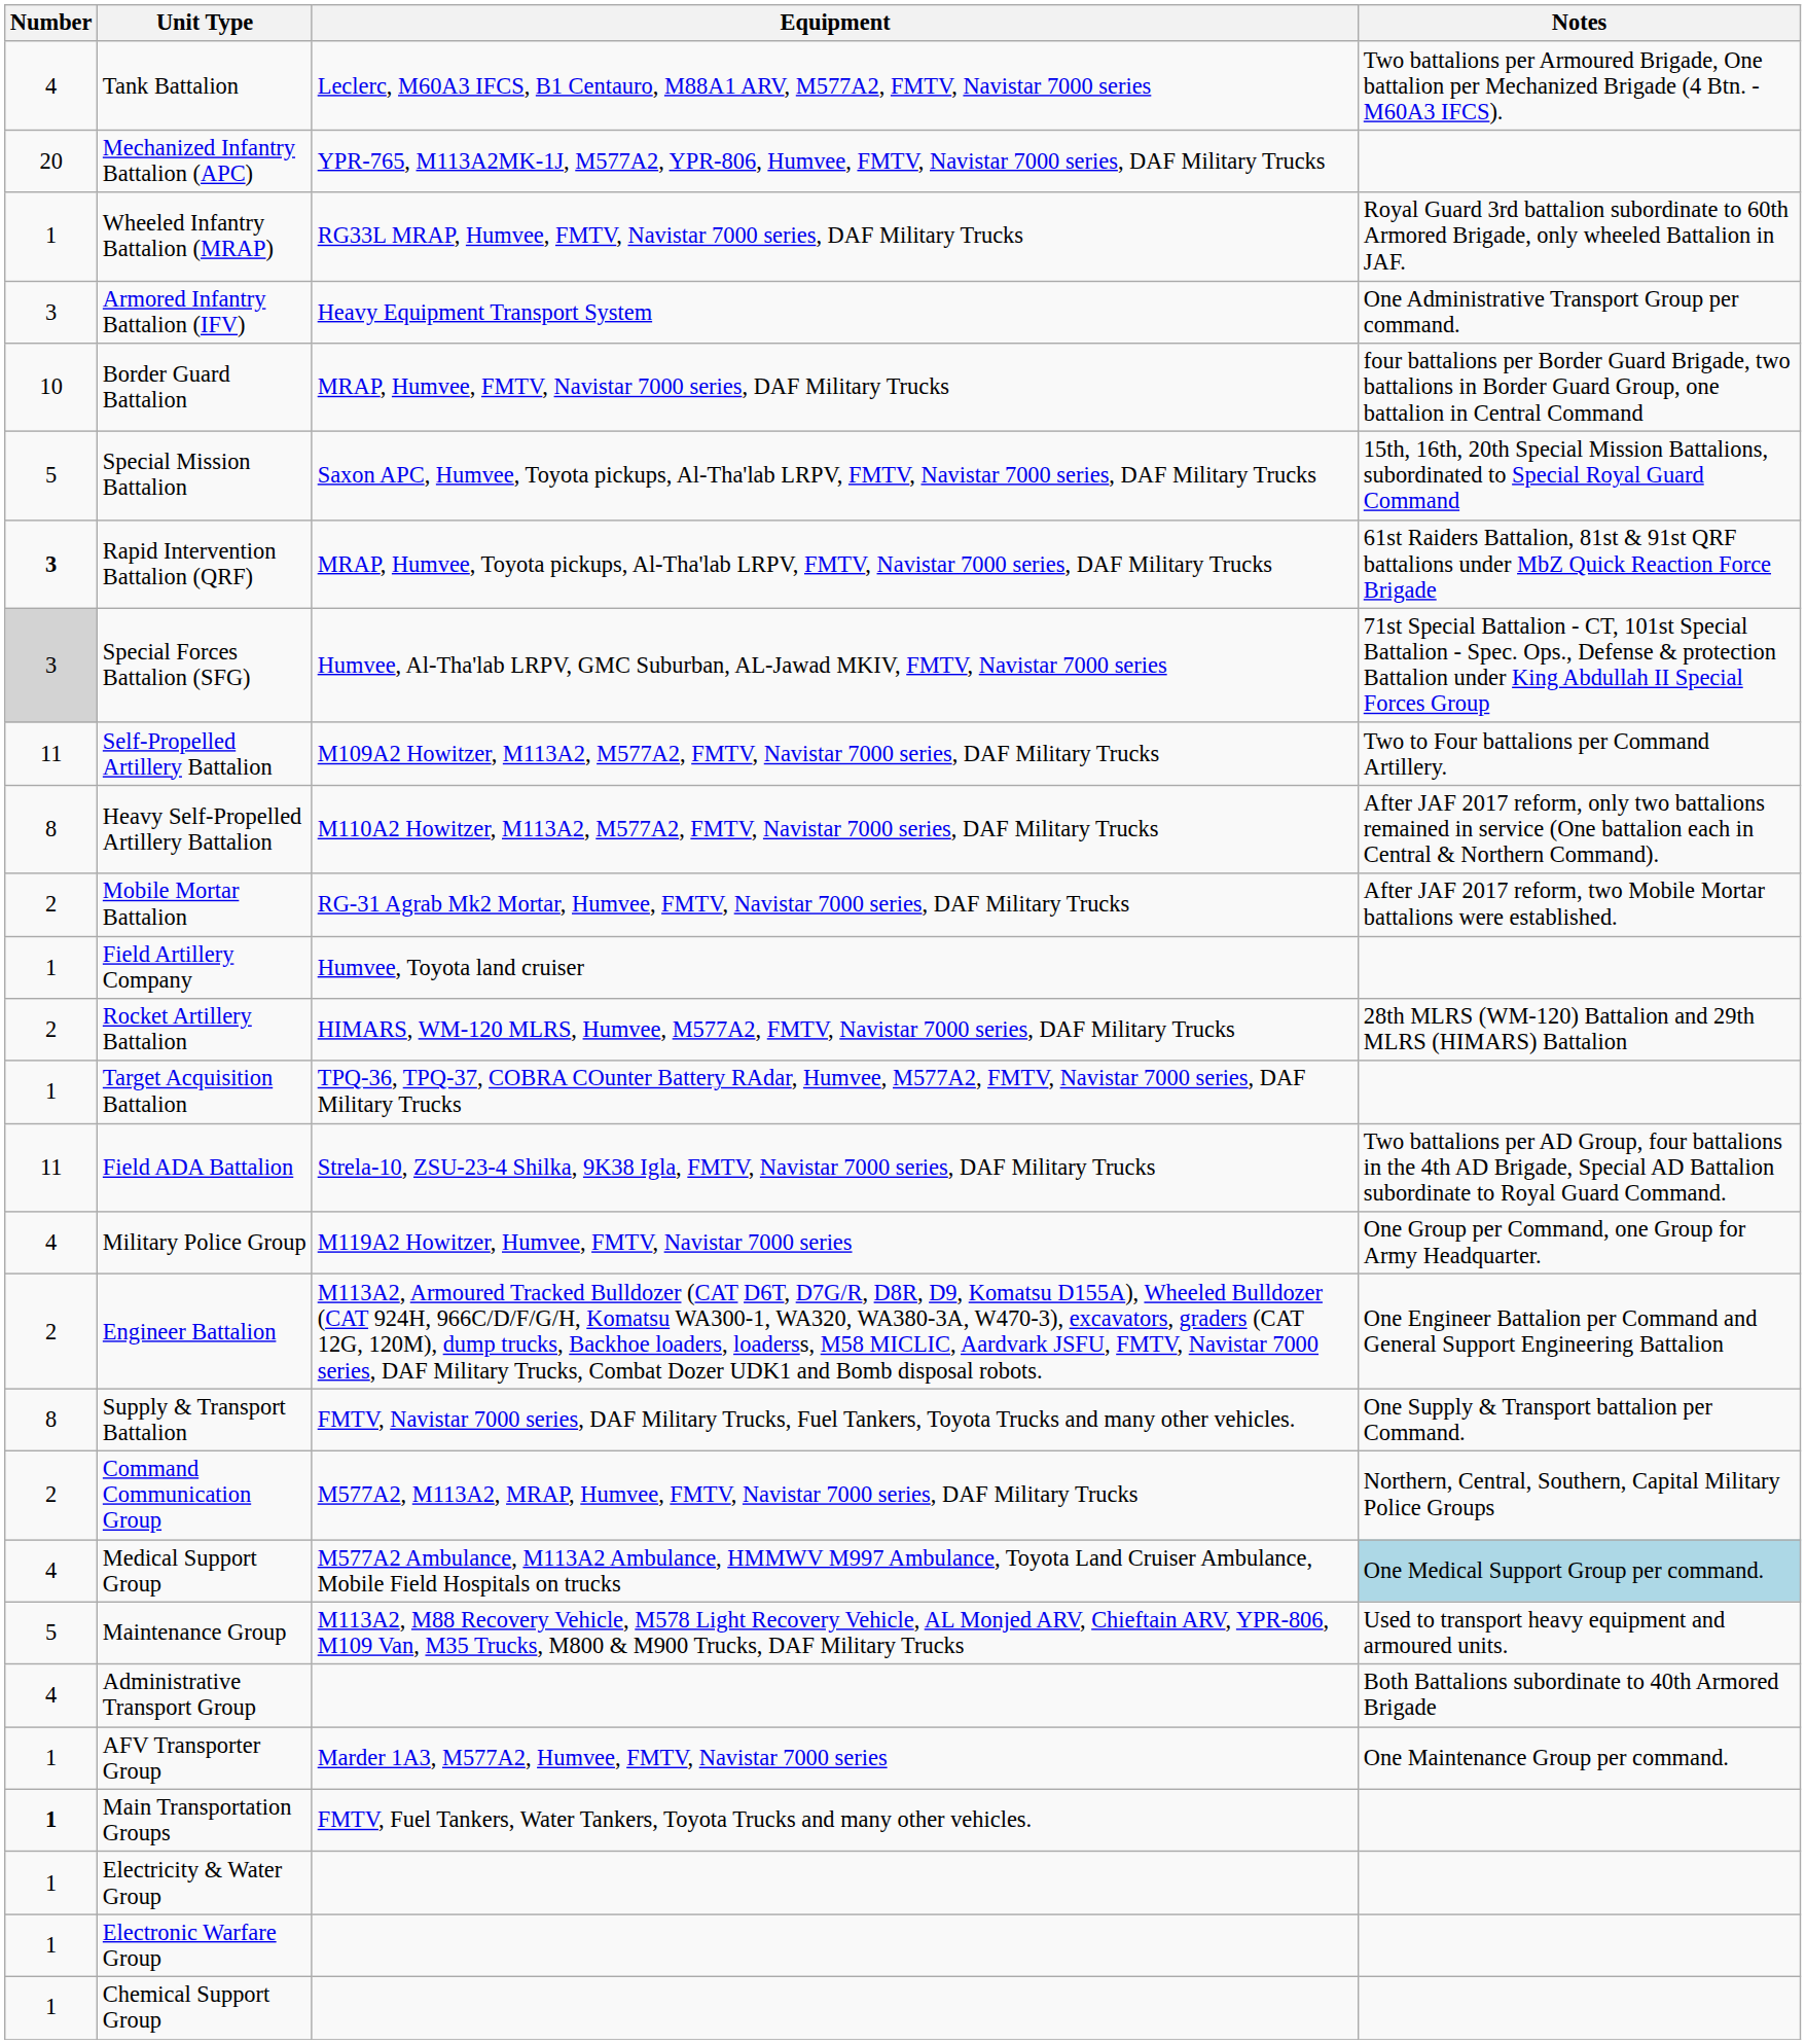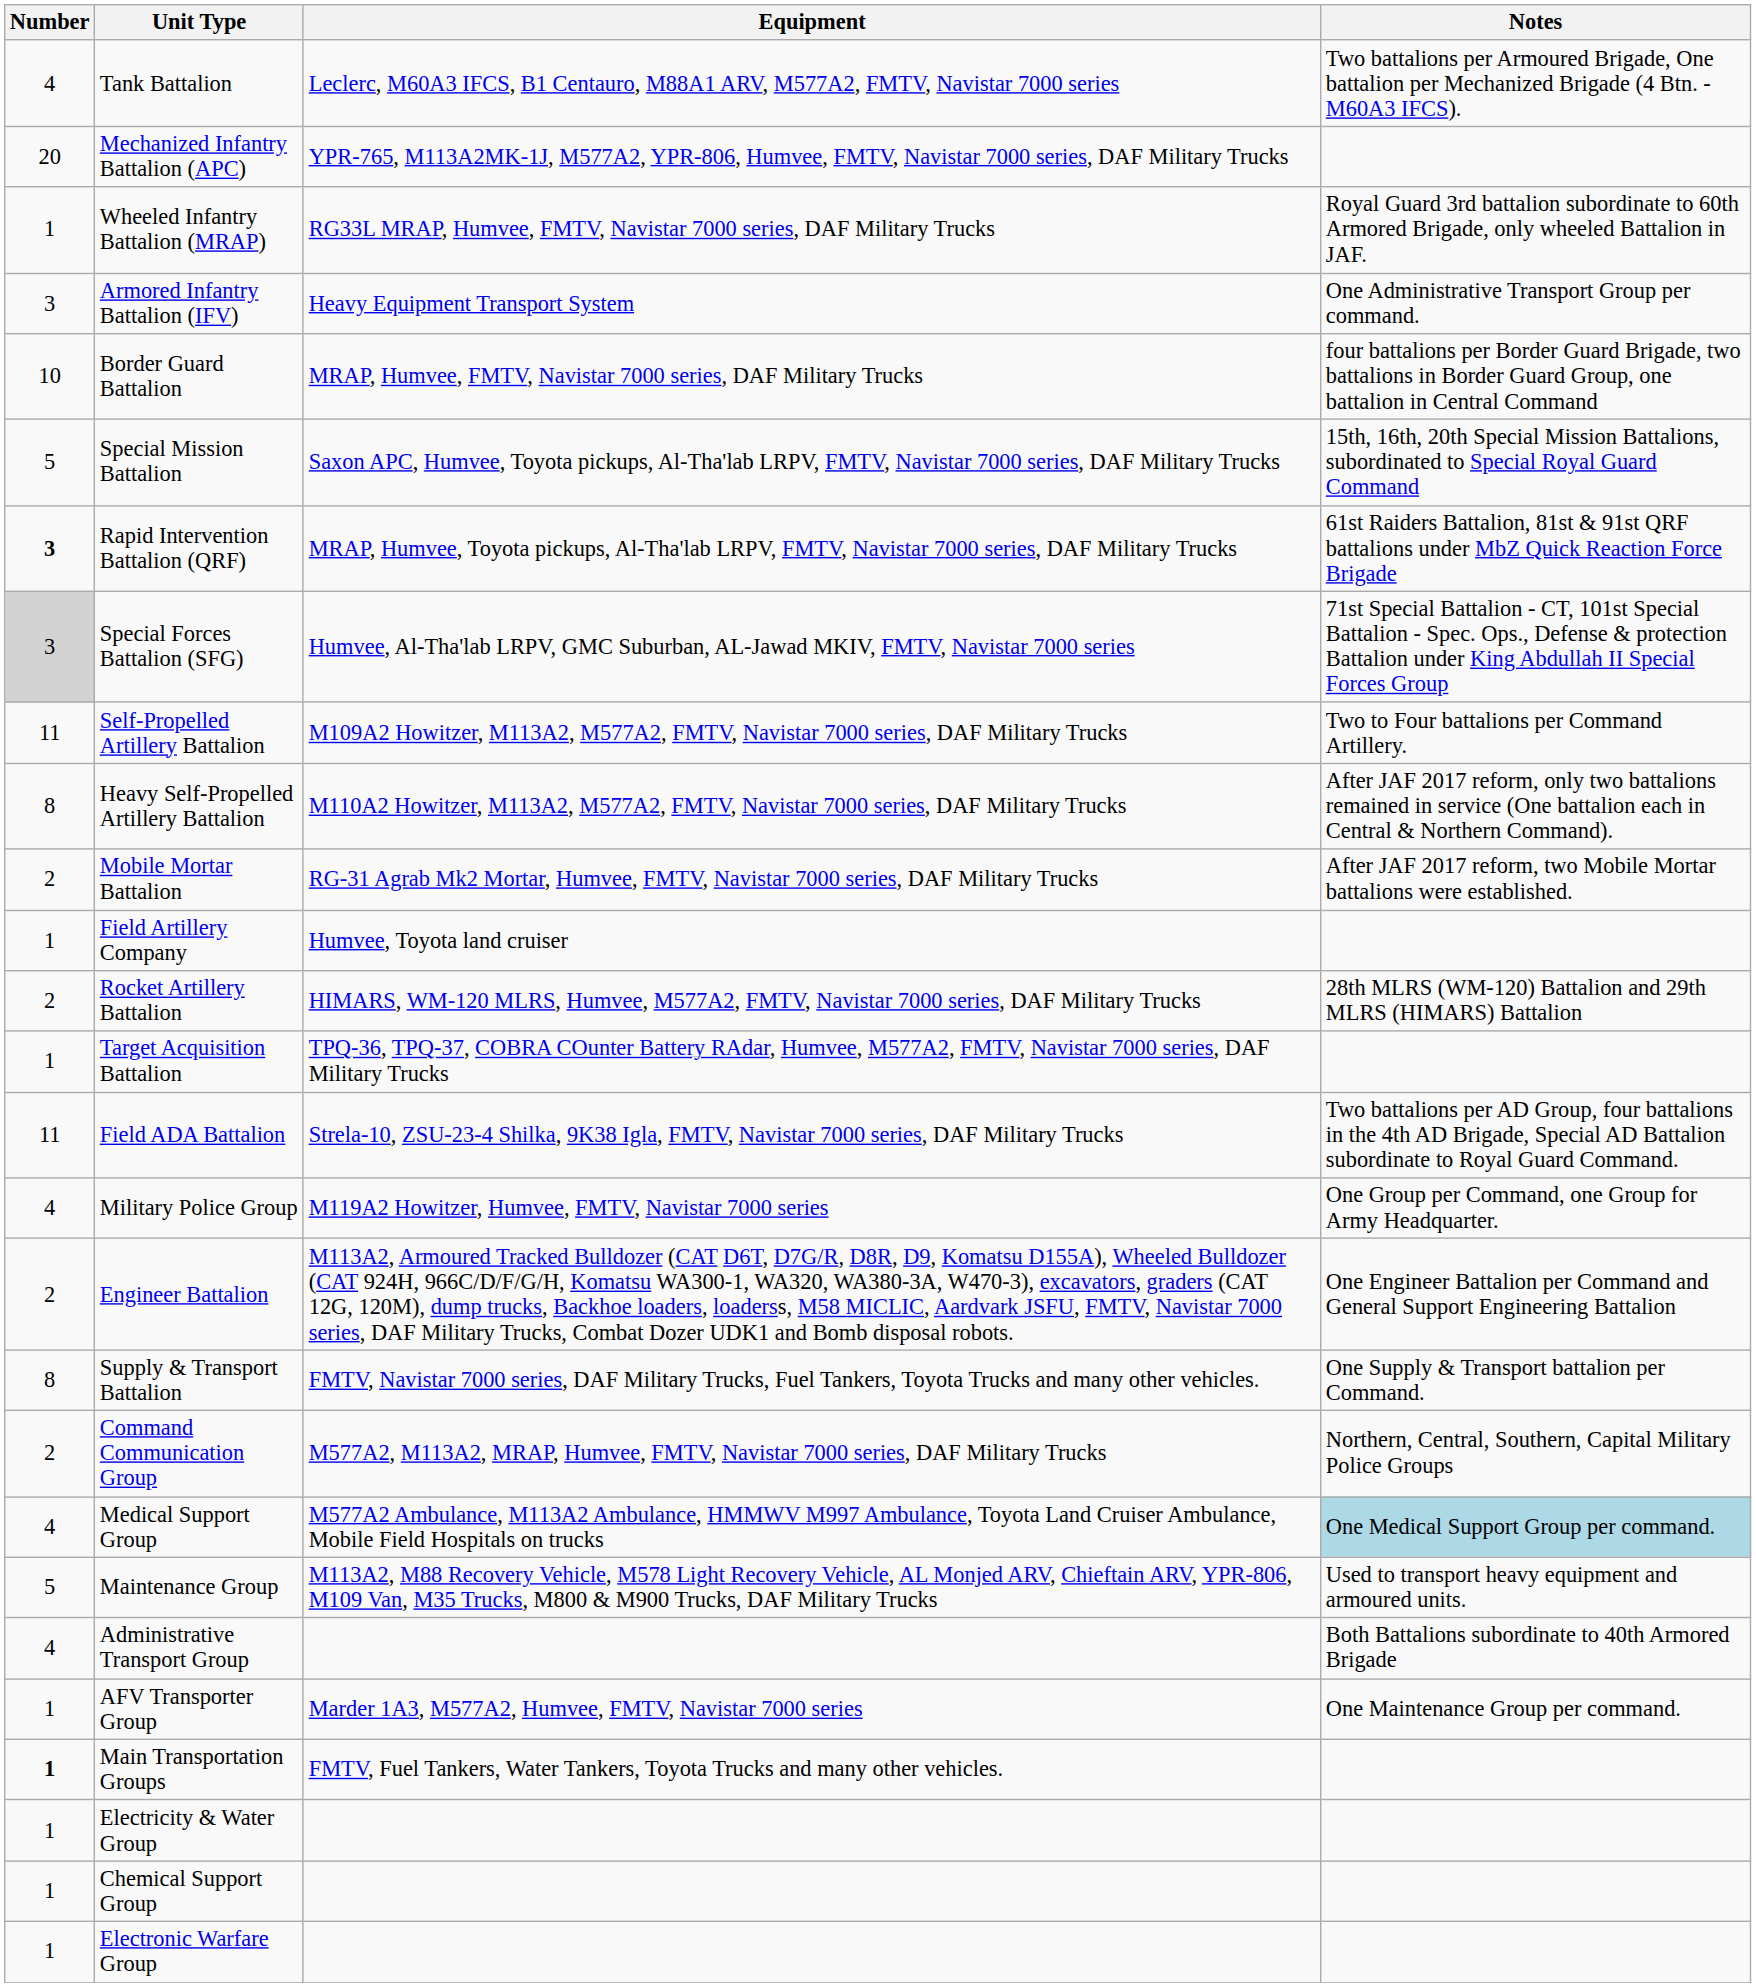 <table class="wikitable">
 <tr>
 <th>Number</th>
 <th>Unit Type</th>
 <th>Equipment</th>
 <th>Notes</th>
 </tr>
 <tr>
 <td style="text-align:center;">4</td>
 <td>Tank Battalion</td>
 <td><a href='#'>Leclerc</a>, <a href='#'>M60A3 IFCS</a>, <a href='#'>B1 Centauro</a>, <a href='#'>M88A1 ARV</a>, <a href='#'>M577A2</a>, <a href='#'>FMTV</a>, <a href='#'>Navistar 7000 series</a></td>
 <td>Two battalions per Armoured Brigade, One battalion per Mechanized Brigade (4 Btn. - <a href='#'>M60A3 IFCS</a>).</td>
 </tr>
 <tr>
 <td style="text-align:center;">20</td>
 <td><a href='#'>Mechanized Infantry</a> Battalion (<a href='#'>APC</a>)</td>
 <td><a href='#'>YPR-765</a>, <a href='#'>M113A2MK-1J</a>, <a href='#'>M577A2</a>, <a href='#'>YPR-806</a>, <a href='#'>Humvee</a>, <a href='#'>FMTV</a>, <a href='#'>Navistar 7000 series</a>, DAF Military Trucks</td>
 <td></td>
 </tr>
 <tr>
 <td style="text-align:center;">1</td>
 <td>Wheeled Infantry Battalion (<a href='#'>MRAP</a>)</td>
 <td><a href='#'>RG33L MRAP</a>, <a href='#'>Humvee</a>, <a href='#'>FMTV</a>, <a href='#'>Navistar 7000 series</a>, DAF Military Trucks</td>
 <td>Royal Guard 3rd battalion subordinate to 60th Armored Brigade, only wheeled Battalion in JAF.</td>
 </tr>
 <tr>
 <td style="text-align:center;">3</td>
 <td><a href='#'>Armored Infantry</a> Battalion (<a href='#'>IFV</a>)</td>
 <td><a href='#'>Heavy Equipment Transport System</a></td>
 <td>One Administrative Transport Group per command.</td>
 </tr>
 <tr>
 <td style="text-align:center;">10</td>
 <td>Border Guard Battalion</td>
 <td><a href='#'>MRAP</a>, <a href='#'>Humvee</a>, <a href='#'>FMTV</a>, <a href='#'>Navistar 7000 series</a>, DAF Military Trucks</td>
 <td>four battalions per Border Guard Brigade, two battalions in Border Guard Group, one battalion in Central Command</td>
 </tr>
 <tr>
 <td style="text-align:center;">5</td>
 <td>Special Mission Battalion</td>
 <td><a href='#'>Saxon APC</a>, <a href='#'>Humvee</a>, Toyota pickups, Al-Tha'lab LRPV, <a href='#'>FMTV</a>, <a href='#'>Navistar 7000 series</a>, DAF Military Trucks</td>
 <td>15th, 16th, 20th Special Mission Battalions, subordinated to <a href='#'>Special Royal Guard Command</a></td>
 </tr>
 <tr>
 <td style="text-align:center;"><strong>3</strong></td>
 <td>Rapid Intervention Battalion (QRF)</td>
 <td><a href='#'>MRAP</a>, <a href='#'>Humvee</a>, Toyota pickups, Al-Tha'lab LRPV, <a href='#'>FMTV</a>, <a href='#'>Navistar 7000 series</a>, DAF Military Trucks</td>
 <td>61st Raiders Battalion, 81st & 91st QRF battalions under <a href='#'>MbZ Quick Reaction Force Brigade</a></td>
 </tr>
 <tr>
 <td style="background: lightgrey; text-align:center;">3</td>
 <td>Special Forces Battalion (SFG)</td>
 <td><a href='#'>Humvee</a>, Al-Tha'lab LRPV, GMC Suburban, AL-Jawad MKIV, <a href='#'>FMTV</a>, <a href='#'>Navistar 7000 series</a></td>
 <td>71st Special Battalion - CT, 101st Special Battalion - Spec. Ops., Defense & protection Battalion under <a href='#'>King Abdullah II Special Forces Group</a></td>
 </tr>
 <tr>
 <td style="text-align:center;">11</td>
 <td><a href='#'>Self-Propelled Artillery</a> Battalion</td>
 <td><a href='#'>M109A2 Howitzer</a>, <a href='#'>M113A2</a>, <a href='#'>M577A2</a>, <a href='#'>FMTV</a>, <a href='#'>Navistar 7000 series</a>, DAF Military Trucks</td>
 <td>Two to Four battalions per Command Artillery.</td>
 </tr>
 <tr>
 <td style="text-align:center;">8</td>
 <td>Heavy Self-Propelled Artillery Battalion</td>
 <td><a href='#'>M110A2 Howitzer</a>, <a href='#'>M113A2</a>, <a href='#'>M577A2</a>, <a href='#'>FMTV</a>, <a href='#'>Navistar 7000 series</a>, DAF Military Trucks</td>
 <td>After JAF 2017 reform, only two battalions remained in service (One battalion each in Central & Northern Command).</td>
 </tr>
 <tr>
 <td style="text-align:center;">2</td>
 <td><a href='#'>Mobile Mortar</a> Battalion</td>
 <td><a href='#'>RG-31 Agrab Mk2 Mortar</a>, <a href='#'>Humvee</a>, <a href='#'>FMTV</a>, <a href='#'>Navistar 7000 series</a>, DAF Military Trucks</td>
 <td>After JAF 2017 reform, two Mobile Mortar battalions were established.</td>
 </tr>
 <tr>
 <td style="text-align:center;">1</td>
 <td><a href='#'>Field Artillery</a> Company</td>
 <td><a href='#'>Humvee</a>, Toyota land cruiser</td>
 <td></td>
 </tr>
 <tr>
 <td style="text-align:center;">2</td>
 <td><a href='#'>Rocket Artillery</a> Battalion</td>
 <td><a href='#'>HIMARS</a>, <a href='#'>WM-120 MLRS</a>, <a href='#'>Humvee</a>, <a href='#'>M577A2</a>, <a href='#'>FMTV</a>, <a href='#'>Navistar 7000 series</a>, DAF Military Trucks</td>
 <td>28th MLRS (WM-120) Battalion and 29th MLRS (HIMARS) Battalion</td>
 </tr>
 <tr>
 <td style="text-align:center;">1</td>
 <td><a href='#'>Target Acquisition</a> Battalion</td>
 <td><a href='#'>TPQ-36</a>, <a href='#'>TPQ-37</a>, <a href='#'>COBRA COunter Battery RAdar</a>, <a href='#'>Humvee</a>, <a href='#'>M577A2</a>, <a href='#'>FMTV</a>, <a href='#'>Navistar 7000 series</a>, DAF Military Trucks</td>
 <td></td>
 </tr>
 <tr>
 <td style="text-align:center;">11</td>
 <td><a href='#'>Field ADA Battalion</a></td>
 <td><a href='#'>Strela-10</a>, <a href='#'>ZSU-23-4 Shilka</a>, <a href='#'>9K38 Igla</a>, <a href='#'>FMTV</a>, <a href='#'>Navistar 7000 series</a>, DAF Military Trucks</td>
 <td>Two battalions per AD Group, four battalions in the 4th AD Brigade, Special AD Battalion subordinate to Royal Guard Command.</td>
 </tr>
 <tr>
 <td style="text-align:center;">4</td>
 <td>Military Police Group</td>
 <td><a href='#'>M119A2 Howitzer</a>, <a href='#'>Humvee</a>, <a href='#'>FMTV</a>, <a href='#'>Navistar 7000 series</a></td>
 <td>One Group per Command, one Group for Army Headquarter.</td>
 </tr>
 <tr>
 <td style="text-align:center;">2</td>
 <td><a href='#'>Engineer Battalion</a></td>
 <td><a href='#'>M113A2</a>, <a href='#'>Armoured Tracked Bulldozer</a> (<a href='#'>CAT</a> <a href='#'>D6T</a>, <a href='#'>D7G/R</a>, <a href='#'>D8R</a>, <a href='#'>D9</a>, <a href='#'>Komatsu D155A</a>), <a href='#'>Wheeled Bulldozer</a> (<a href='#'>CAT</a> 924H, 966C/D/F/G/H, <a href='#'>Komatsu</a> WA300-1, WA320, WA380-3A, W470-3), <a href='#'>excavators</a>, <a href='#'>graders</a> (CAT 12G, 120M), <a href='#'>dump trucks</a>, <a href='#'>Backhoe loaders</a>, <a href='#'>loaders</a>s, <a href='#'>M58 MICLIC</a>, <a href='#'>Aardvark JSFU</a>, <a href='#'>FMTV</a>, <a href='#'>Navistar 7000 series</a>, DAF Military Trucks, Combat Dozer UDK1 and Bomb disposal robots.</td>
 <td>One Engineer Battalion per Command and General Support Engineering Battalion</td>
 </tr>
 <tr>
 <td style="text-align:center;">8</td>
 <td>Supply & Transport Battalion</td>
 <td><a href='#'>FMTV</a>, <a href='#'>Navistar 7000 series</a>, DAF Military Trucks, Fuel Tankers, Toyota Trucks and many other vehicles.</td>
 <td>One Supply & Transport battalion per Command.</td>
 </tr>
 <tr>
 <td style="text-align:center;">2</td>
 <td><a href='#'>Command Communication Group</a></td>
 <td><a href='#'>M577A2</a>, <a href='#'>M113A2</a>, <a href='#'>MRAP</a>, <a href='#'>Humvee</a>, <a href='#'>FMTV</a>, <a href='#'>Navistar 7000 series</a>, DAF Military Trucks</td>
 <td>Northern, Central, Southern, Capital Military Police Groups</td>
 </tr>
 <tr>
 <td style="text-align:center;">4</td>
 <td>Medical Support Group</td>
 <td><a href='#'>M577A2 Ambulance</a>, <a href='#'>M113A2 Ambulance</a>, <a href='#'>HMMWV M997 Ambulance</a>, Toyota Land Cruiser Ambulance, Mobile Field Hospitals on trucks</td>
 <td style="background: lightblue;">One Medical Support Group per command.</td>
 </tr>
 <tr>
 <td style="text-align:center;">5</td>
 <td>Maintenance Group</td>
 <td><a href='#'>M113A2</a>, <a href='#'>M88 Recovery Vehicle</a>, <a href='#'>M578 Light Recovery Vehicle</a>, <a href='#'>AL Monjed ARV</a>, <a href='#'>Chieftain ARV</a>, <a href='#'>YPR-806</a>, <a href='#'>M109 Van</a>, <a href='#'>M35 Trucks</a>, M800 & M900 Trucks, DAF Military Trucks</td>
 <td>Used to transport heavy equipment and armoured units.</td>
 </tr>
 <tr>
 <td style="text-align:center;">4</td>
 <td>Administrative Transport Group</td>
 <td></td>
 <td>Both Battalions subordinate to 40th Armored Brigade</td>
 </tr>
 <tr>
 <td style="text-align:center;">1</td>
 <td>AFV Transporter Group</td>
 <td><a href='#'>Marder 1A3</a>, <a href='#'>M577A2</a>, <a href='#'>Humvee</a>, <a href='#'>FMTV</a>, <a href='#'>Navistar 7000 series</a></td>
 <td>One Maintenance Group per command.</td>
 </tr>
 <tr>
 <td style="text-align:center;"><strong>1</strong></td>
 <td>Main Transportation Groups</td>
 <td><a href='#'>FMTV</a>, Fuel Tankers, Water Tankers, Toyota Trucks and many other vehicles.</td>
 <td></td>
 </tr>
 <tr>
 <td style="text-align:center;">1</td>
 <td>Electricity & Water Group</td>
 <td></td>
 <td></td>
 </tr>
 <tr>
 <td style="text-align:center;">1</td>
-<td><a href='#'>Electronic Warfare</a> Group</td>
+<td>Chemical Support Group</td>
 <td></td>
 <td></td>
 </tr>
 <tr>
 <td style="text-align:center;">1</td>
-<td>Chemical Support Group</td>
+<td><a href='#'>Electronic Warfare</a> Group</td>
 <td></td>
 <td></td>
 </tr>
 </table>
